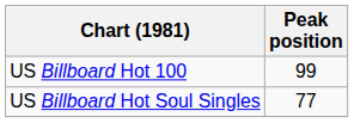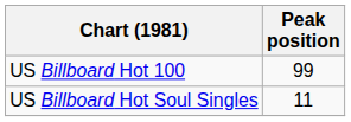 <table class="wikitable">
 <tr>
 <th>Chart (1981)</th>
 <th>Peak<br>position</th>
 </tr>
 <tr>
 <td>US <a href='#'><em>Billboard</em> Hot 100</a></td>
 <td style="text-align:center;">99</td>
 </tr>
 <tr>
 <td>US <a href='#'><em>Billboard</em> Hot Soul Singles</a></td>
-<td style="text-align:center;">77</td>
+<td style="text-align:center;">11</td>
 </tr>
 <tr>
 </tr>
 </table>
